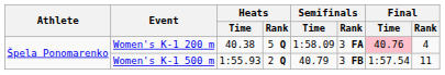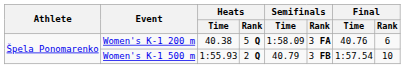 <table class=wikitable style="font-size:90%">
 <tr>
 <th rowspan="2">Athlete</th>
 <th rowspan="2">Event</th>
 <th colspan=2>Heats</th>
 <th colspan=2>Semifinals</th>
 <th colspan=2>Final</th>
 </tr>
 <tr style="font-size:95%">
 <th>Time</th>
 <th>Rank</th>
 <th>Time</th>
 <th>Rank</th>
 <th>Time</th>
 <th>Rank</th>
 </tr>
 <tr align=center>
 <td align=left rowspan=2><a href='#'>Špela Ponomarenko</a></td>
 <td align=left><a href='#'>Women's K-1 200 m</a></td>
 <td>40.38</td>
 <td>5 <strong>Q</strong></td>
 <td>1:58.09</td>
 <td>3 <strong>FA</strong></td>
-<td style="background: pink;">40.76</td>
-<td>4</td>
+<td>40.76</td>
+<td>6</td>
 </tr>
 <tr align=center>
 <td align=left><a href='#'>Women's K-1 500 m</a></td>
 <td>1:55.93</td>
 <td>2 <strong>Q</strong></td>
 <td>40.79</td>
 <td>3 <strong>FB</strong></td>
 <td>1:57.54</td>
-<td>11</td>
+<td>10</td>
 </tr>
 </table>
